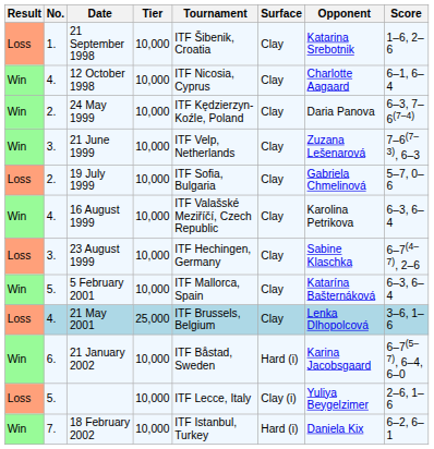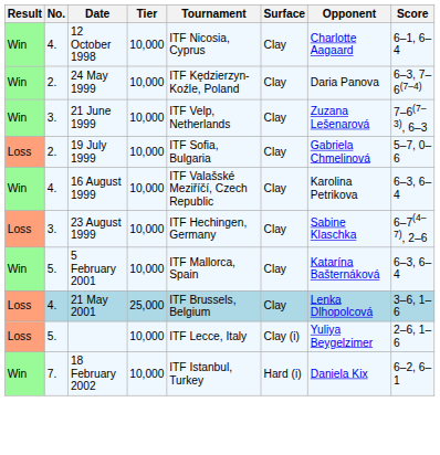 <table class="sortable wikitable">
 <tr>
 <th>Result</th>
 <th>No.</th>
 <th>Date</th>
 <th>Tier</th>
 <th>Tournament</th>
 <th>Surface</th>
 <th>Opponent</th>
 <th>Score</th>
-</tr>
-<tr style="background:#f0f8ff;">
-<td style="background:#ffa07a;">Loss</td>
-<td>1.</td>
-<td>21 September 1998</td>
-<td>10,000</td>
-<td>ITF Šibenik, Croatia</td>
-<td>Clay</td>
-<td> <a href='#'>Katarina Srebotnik</a></td>
-<td>1–6, 2–6</td>
 </tr>
 <tr style="background:#f0f8ff;">
 <td style="background:#98fb98;">Win</td>
 <td>4.</td>
 <td>12 October 1998</td>
 <td>10,000</td>
 <td>ITF Nicosia, Cyprus</td>
 <td>Clay</td>
 <td> <a href='#'>Charlotte Aagaard</a></td>
 <td>6–1, 6–4</td>
 </tr>
 <tr style="background:#f0f8ff;">
 <td style="background:#98fb98;">Win</td>
 <td>2.</td>
 <td>24 May 1999</td>
 <td>10,000</td>
 <td>ITF Kędzierzyn-Koźle, Poland</td>
 <td>Clay</td>
 <td> Daria Panova</td>
 <td>6–3, 7–6<sup>(7–4)</sup></td>
 </tr>
 <tr style="background:#f0f8ff;">
 <td style="background:#98fb98;">Win</td>
 <td>3.</td>
 <td>21 June 1999</td>
 <td>10,000</td>
 <td>ITF Velp, Netherlands</td>
 <td>Clay</td>
 <td> <a href='#'>Zuzana Lešenarová</a></td>
 <td>7–6<sup>(7–3)</sup>, 6–3</td>
 </tr>
 <tr style="background:#f0f8ff;">
 <td style="background:#ffa07a;">Loss</td>
 <td>2.</td>
 <td>19 July 1999</td>
 <td>10,000</td>
 <td>ITF Sofia, Bulgaria</td>
 <td>Clay</td>
 <td> <a href='#'>Gabriela Chmelinová</a></td>
 <td>5–7, 0–6</td>
 </tr>
 <tr style="background:#f0f8ff;">
 <td style="background:#98fb98;">Win</td>
 <td>4.</td>
 <td>16 August 1999</td>
 <td>10,000</td>
 <td>ITF Valašské Meziříčí, Czech Republic</td>
 <td>Clay</td>
 <td> Karolina Petrikova</td>
 <td>6–3, 6–4</td>
 </tr>
 <tr style="background:#f0f8ff;">
 <td style="background:#ffa07a;">Loss</td>
 <td>3.</td>
 <td>23 August 1999</td>
 <td>10,000</td>
 <td>ITF Hechingen, Germany</td>
 <td>Clay</td>
 <td> <a href='#'>Sabine Klaschka</a></td>
 <td>6–7<sup>(4–7)</sup>, 2–6</td>
 </tr>
 <tr style="background:#f0f8ff;">
 <td style="background:#98fb98;">Win</td>
 <td>5.</td>
 <td>5 February 2001</td>
 <td>10,000</td>
 <td>ITF Mallorca, Spain</td>
 <td>Clay</td>
 <td> <a href='#'>Katarína Bašternáková</a></td>
 <td>6–3, 6–4</td>
 </tr>
 <tr style="background:lightblue;">
 <td style="background:#ffa07a;">Loss</td>
 <td>4.</td>
 <td>21 May 2001</td>
 <td>25,000</td>
 <td>ITF Brussels, Belgium</td>
 <td>Clay</td>
 <td> <a href='#'>Lenka Dlhopolcová</a></td>
 <td>3–6, 1–6</td>
 </tr>
 <tr style="background:#f0f8ff;">
-<td style="background:#98fb98;">Win</td>
-<td>6.</td>
-<td>21 January 2002</td>
-<td>10,000</td>
-<td>ITF Båstad, Sweden</td>
-<td>Hard (i)</td>
-<td> <a href='#'>Karina Jacobsgaard</a></td>
-<td>6–7<sup>(5–7)</sup>, 6–4, 6–0</td>
-</tr>
-<tr style="background:#f0f8ff;">
 <td style="background:#ffa07a;">Loss</td>
 <td>5.</td>
 <td></td>
 <td>10,000</td>
 <td>ITF Lecce, Italy</td>
 <td>Clay (i)</td>
 <td> <a href='#'>Yuliya Beygelzimer</a></td>
 <td>2–6, 1–6</td>
 </tr>
 <tr style="background:#f0f8ff;">
 <td style="background:#98fb98;">Win</td>
 <td>7.</td>
 <td>18 February 2002</td>
 <td>10,000</td>
 <td>ITF Istanbul, Turkey</td>
 <td>Hard (i)</td>
 <td> <a href='#'>Daniela Kix</a></td>
 <td>6–2, 6–1</td>
 </tr>
 </table>
